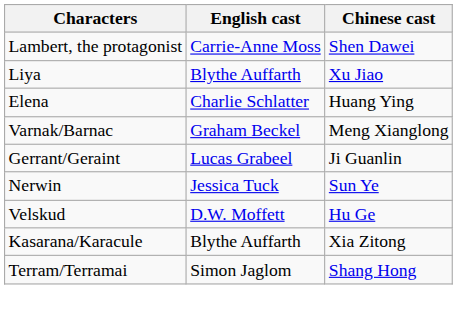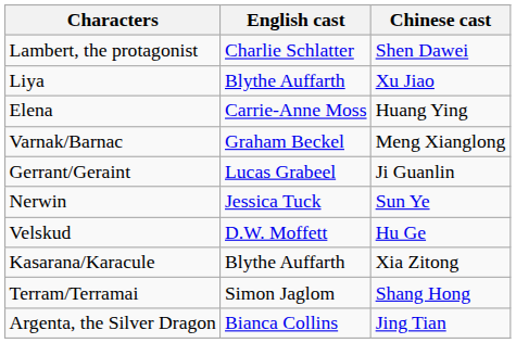 <table class="wikitable">
 <tr>
 <th>Characters</th>
 <th>English cast</th>
 <th>Chinese cast</th>
 </tr>
 <tr>
 <td>Lambert, the protagonist</td>
-<td><a href='#'>Carrie-Anne Moss</a></td>
+<td><a href='#'>Charlie Schlatter</a></td>
 <td><a href='#'>Shen Dawei</a></td>
 </tr>
 <tr>
 <td>Liya</td>
 <td><a href='#'>Blythe Auffarth</a></td>
 <td><a href='#'>Xu Jiao</a></td>
 </tr>
 <tr>
 <td>Elena</td>
-<td><a href='#'>Charlie Schlatter</a></td>
+<td><a href='#'>Carrie-Anne Moss</a></td>
 <td>Huang Ying</td>
 </tr>
 <tr>
 <td>Varnak/Barnac</td>
 <td><a href='#'>Graham Beckel</a></td>
 <td>Meng Xianglong</td>
 </tr>
 <tr>
 <td>Gerrant/Geraint</td>
 <td><a href='#'>Lucas Grabeel</a></td>
 <td>Ji Guanlin</td>
 </tr>
 <tr>
 <td>Nerwin</td>
 <td><a href='#'>Jessica Tuck</a></td>
 <td><a href='#'>Sun Ye</a></td>
 </tr>
 <tr>
 <td>Velskud</td>
 <td><a href='#'>D.W. Moffett</a></td>
 <td><a href='#'>Hu Ge</a></td>
 </tr>
 <tr>
 <td>Kasarana/Karacule</td>
 <td>Blythe Auffarth</td>
 <td>Xia Zitong</td>
 </tr>
 <tr>
 <td>Terram/Terramai</td>
 <td>Simon Jaglom</td>
 <td><a href='#'>Shang Hong</a></td>
 </tr>
+<tr>
+<td>Argenta, the Silver Dragon</td>
+<td><a href='#'>Bianca Collins</a></td>
+<td><a href='#'>Jing Tian</a></td>
+</tr>
 </table>
